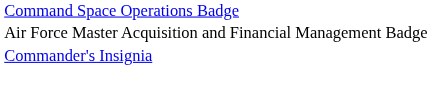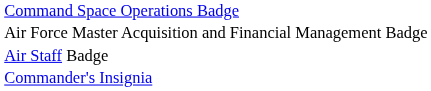 <table>
 <tr>
 <td></td>
 <td><a href='#'>Command Space Operations Badge</a></td>
 </tr>
 <tr>
 <td></td>
 <td>Air Force Master Acquisition and Financial Management Badge</td>
 </tr>
 <tr>
 <td></td>
+<td><a href='#'>Air Staff</a> Badge</td>
+</tr>
+<tr>
+<td></td>
 <td><a href='#'>Commander's Insignia</a></td>
 </tr>
 </table>
